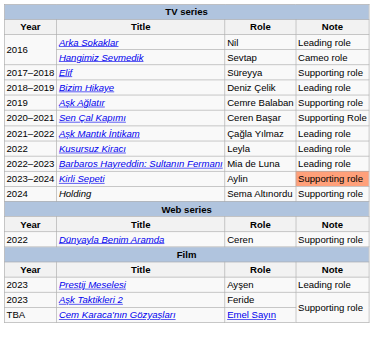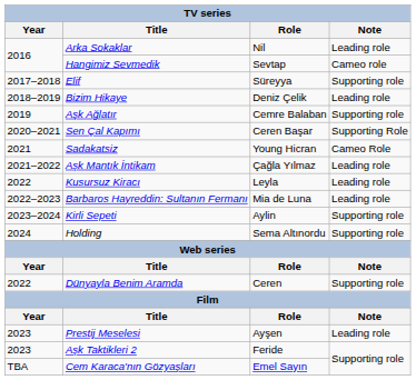 <table class="wikitable" style="font-size: 95%;">
 <tr>
 <th colspan="4" style="background:LightSteelBlue">TV series</th>
 </tr>
 <tr>
 <th>Year</th>
 <th>Title</th>
 <th>Role</th>
 <th>Note</th>
 </tr>
 <tr>
 <td rowspan="2">2016</td>
 <td><em><a href='#'>Arka Sokaklar</a></em></td>
 <td>Nil</td>
 <td>Leading role</td>
 </tr>
 <tr>
 <td><em><a href='#'>Hangimiz Sevmedik</a></em></td>
 <td>Sevtap</td>
 <td>Cameo role</td>
 </tr>
 <tr>
 <td>2017–2018</td>
 <td><em><a href='#'>Elif</a></em></td>
 <td>Süreyya</td>
 <td>Supporting role</td>
 </tr>
 <tr>
 <td>2018–2019</td>
 <td><em><a href='#'>Bizim Hikaye</a></em></td>
 <td>Deniz Çelik</td>
 <td>Leading role</td>
 </tr>
 <tr>
 <td>2019</td>
 <td><em><a href='#'>Aşk Ağlatır</a></em></td>
 <td>Cemre Balaban</td>
 <td>Supporting role</td>
 </tr>
 <tr>
 <td>2020–2021</td>
 <td><em><a href='#'>Sen Çal Kapımı</a></em></td>
 <td>Ceren Başar</td>
 <td>Supporting Role</td>
 </tr>
 <tr>
+<td>2021</td>
+<td><em><a href='#'>Sadakatsiz</a></em></td>
+<td>Young Hicran</td>
+<td>Cameo Role</td>
+</tr>
+<tr>
 <td>2021–2022</td>
 <td><em><a href='#'>Aşk Mantık İntikam</a></em></td>
 <td>Çağla Yılmaz</td>
 <td>Leading role</td>
 </tr>
 <tr>
 <td>2022</td>
 <td><em><a href='#'>Kusursuz Kiracı</a></em></td>
 <td>Leyla</td>
 <td>Leading role</td>
 </tr>
 <tr>
 <td>2022–2023</td>
 <td><em><a href='#'>Barbaros Hayreddin: Sultanın Fermanı</a></em></td>
 <td>Mia de Luna</td>
 <td>Leading role</td>
 </tr>
 <tr>
 <td>2023–2024</td>
 <td><em><a href='#'>Kirli Sepeti</a></em></td>
 <td>Aylin</td>
-<td style="background: lightsalmon;">Supporting role</td>
+<td>Supporting role</td>
 </tr>
 <tr>
 <td>2024</td>
 <td><em>Holding</em></td>
 <td>Sema Altınordu</td>
 <td>Supporting role</td>
 </tr>
 <tr>
 <th colspan="4" style="background:LightSteelBlue">Web series</th>
 </tr>
 <tr>
 <th>Year</th>
 <th>Title</th>
 <th>Role</th>
 <th>Note</th>
 </tr>
 <tr>
 <td>2022</td>
 <td><em><a href='#'>Dünyayla Benim Aramda</a></em></td>
 <td>Ceren</td>
 <td>Supporting role</td>
 </tr>
 <tr>
 <th colspan="4" style="background:LightSteelBlue">Film</th>
 </tr>
 <tr>
 <th>Year</th>
 <th>Title</th>
 <th>Role</th>
 <th>Note</th>
 </tr>
 <tr>
 <td>2023</td>
 <td><em><a href='#'>Prestij Meselesi</a></em></td>
 <td>Ayşen</td>
 <td>Leading role</td>
 </tr>
 <tr>
 <td>2023</td>
 <td><em><a href='#'>Aşk Taktikleri 2</a></em></td>
 <td>Feride</td>
 <td rowspan="2">Supporting role</td>
 </tr>
 <tr>
 <td>TBA</td>
 <td><em><a href='#'>Cem Karaca'nın Gözyaşları</a></em></td>
 <td><a href='#'>Emel Sayın</a></td>
 </tr>
 </table>
